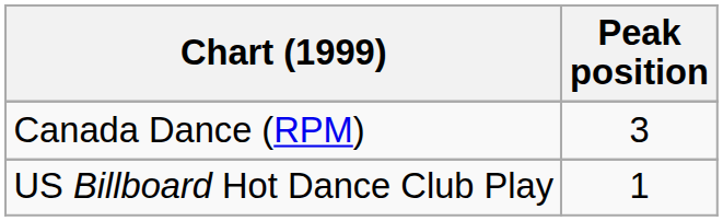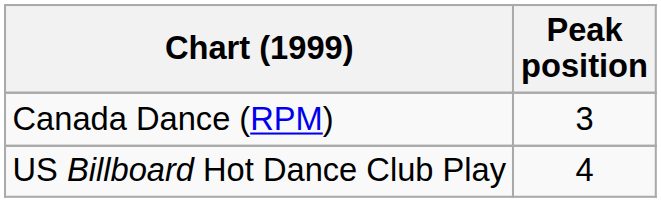 <table class="wikitable sortable">
 <tr>
 <th>Chart (1999)</th>
 <th>Peak<br>position</th>
 </tr>
 <tr>
 </tr>
 <tr>
 <td>Canada Dance (<a href='#'>RPM</a>)</td>
 <td style="text-align:center;">3</td>
 </tr>
 <tr>
 </tr>
 <tr>
 </tr>
 <tr>
 </tr>
 <tr>
 </tr>
 <tr>
 </tr>
 <tr>
 <td>US <em>Billboard</em> Hot Dance Club Play</td>
-<td style="text-align:center;">1</td>
+<td style="text-align:center;">4</td>
 </tr>
 </table>
